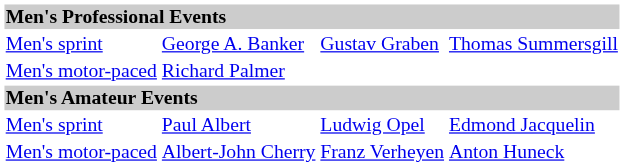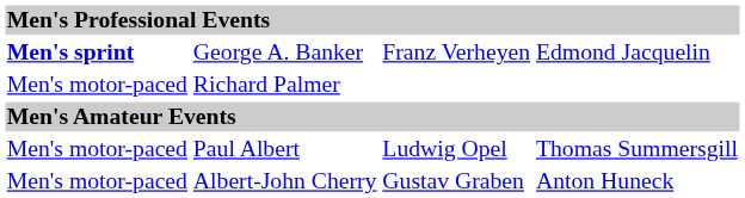 <table>
 <tr bgcolor="#cccccc">
 <td colspan=7><strong>Men's Professional Events</strong></td>
 </tr>
 <tr>
-<td><a href='#'>Men's sprint</a> <br></td>
+<td><strong><a href='#'>Men's sprint</a> <br></strong></td>
 <td><a href='#'>George A. Banker</a><br></td>
-<td><a href='#'>Gustav Graben</a><br></td>
-<td><a href='#'>Thomas Summersgill</a> <br></td>
+<td><a href='#'>Franz Verheyen</a><br></td>
+<td><a href='#'>Edmond Jacquelin</a><br></td>
 </tr>
 <tr>
 <td><a href='#'>Men's motor-paced</a><br></td>
 <td><a href='#'>Richard Palmer</a><br></td>
 <td></td>
 <td></td>
 </tr>
 <tr bgcolor="#cccccc">
 <td colspan=7><strong>Men's Amateur Events</strong></td>
 </tr>
 <tr>
-<td><a href='#'>Men's sprint</a> <br></td>
+<td><a href='#'>Men's motor-paced</a><br></td>
 <td><a href='#'>Paul Albert</a><br></td>
 <td><a href='#'>Ludwig Opel</a><br></td>
-<td><a href='#'>Edmond Jacquelin</a><br></td>
+<td><a href='#'>Thomas Summersgill</a> <br></td>
 </tr>
 <tr>
 <td><a href='#'>Men's motor-paced</a><br></td>
 <td><a href='#'>Albert-John Cherry</a><br></td>
-<td><a href='#'>Franz Verheyen</a><br></td>
+<td><a href='#'>Gustav Graben</a><br></td>
 <td><a href='#'>Anton Huneck</a><br></td>
 </tr>
 </table>
